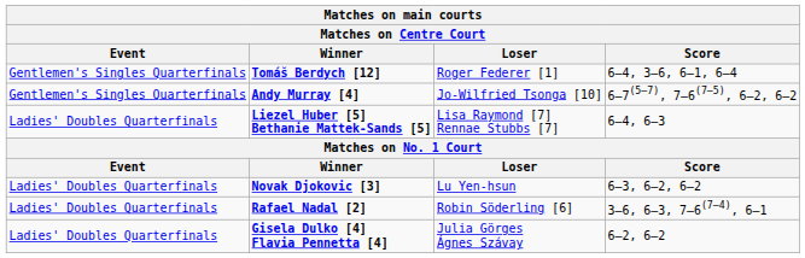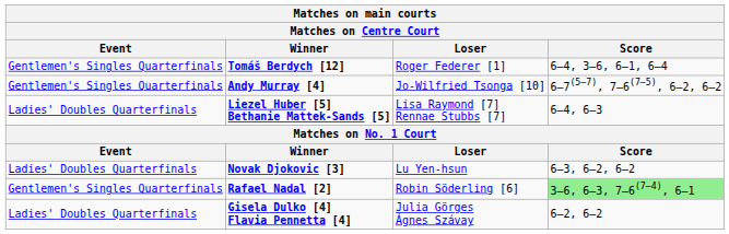 <table class="wikitable collapsible uncollapsed" style="margin:auto;">
 <tr>
 <th colspan="4" style="white-space:nowrap;">Matches on main courts</th>
 </tr>
 <tr>
 <th colspan="4">Matches on <a href='#'>Centre Court</a></th>
 </tr>
 <tr>
 <th>Event</th>
 <th>Winner</th>
 <th>Loser</th>
 <th>Score</th>
 </tr>
 <tr>
 <td><a href='#'>Gentlemen's Singles Quarterfinals</a></td>
 <td> <strong><a href='#'>Tomáš Berdych</a> [12]</strong></td>
 <td> <a href='#'>Roger Federer</a> [1]</td>
 <td>6–4, 3–6, 6–1, 6–4</td>
 </tr>
 <tr>
 <td><a href='#'>Gentlemen's Singles Quarterfinals</a></td>
 <td> <strong><a href='#'>Andy Murray</a> [4]</strong></td>
 <td> <a href='#'>Jo-Wilfried Tsonga</a> [10]</td>
 <td>6–7<sup>(5–7)</sup>, 7–6<sup>(7–5)</sup>, 6–2, 6–2</td>
 </tr>
 <tr>
 <td><a href='#'>Ladies' Doubles Quarterfinals</a></td>
 <td> <strong><a href='#'>Liezel Huber</a> [5]</strong><br> <strong><a href='#'>Bethanie Mattek-Sands</a> [5]</strong></td>
 <td> <a href='#'>Lisa Raymond</a> [7]<br> <a href='#'>Rennae Stubbs</a> [7]</td>
 <td>6–4, 6–3</td>
 </tr>
 <tr>
 <th colspan="4">Matches on <a href='#'>No. 1 Court</a></th>
 </tr>
 <tr>
 <th>Event</th>
 <th>Winner</th>
 <th>Loser</th>
 <th>Score</th>
 </tr>
 <tr>
 <td><a href='#'>Ladies' Doubles Quarterfinals</a></td>
 <td> <strong><a href='#'>Novak Djokovic</a> [3]</strong></td>
 <td> <a href='#'>Lu Yen-hsun</a></td>
 <td>6–3, 6–2, 6–2</td>
 </tr>
 <tr>
-<td><a href='#'>Ladies' Doubles Quarterfinals</a></td>
+<td><a href='#'>Gentlemen's Singles Quarterfinals</a></td>
 <td> <strong><a href='#'>Rafael Nadal</a> [2]</strong></td>
 <td> <a href='#'>Robin Söderling</a> [6]</td>
-<td>3–6, 6–3, 7–6<sup>(7–4)</sup>, 6–1</td>
+<td style="background: lightgreen;">3–6, 6–3, 7–6<sup>(7–4)</sup>, 6–1</td>
 </tr>
 <tr>
 <td><a href='#'>Ladies' Doubles Quarterfinals</a></td>
 <td> <strong><a href='#'>Gisela Dulko</a> [4]</strong><br> <strong><a href='#'>Flavia Pennetta</a> [4]</strong></td>
 <td> <a href='#'>Julia Görges</a><br> <a href='#'>Ágnes Szávay</a></td>
 <td>6–2, 6–2</td>
 </tr>
 </table>
